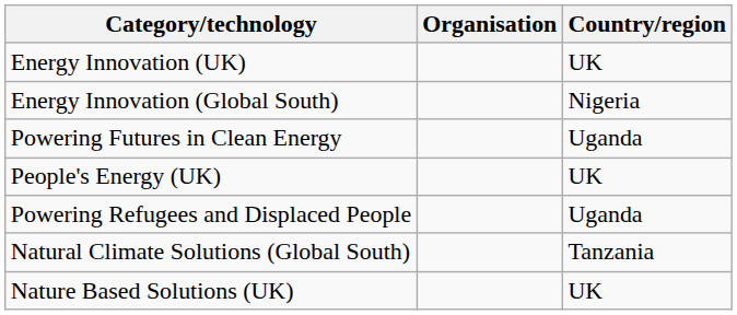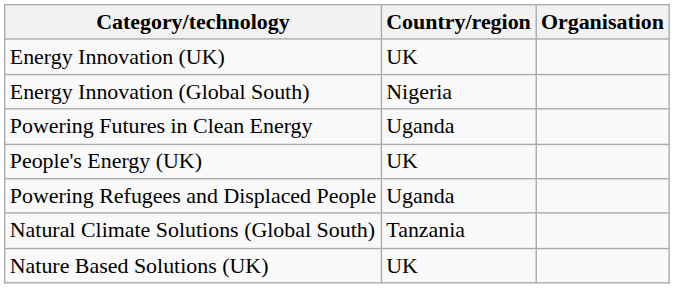 <table class="wikitable">
 <tr>
 <th>Category/technology</th>
+<th>Country/region</th>
 <th>Organisation</th>
-<th>Country/region</th>
 </tr>
 <tr>
 <td>Energy Innovation (UK)</td>
+<td>UK</td>
 <td></td>
-<td>UK</td>
 </tr>
 <tr>
 <td>Energy Innovation (Global South)</td>
+<td>Nigeria</td>
 <td></td>
-<td>Nigeria</td>
 </tr>
 <tr>
 <td>Powering Futures in Clean Energy</td>
+<td>Uganda</td>
 <td></td>
-<td>Uganda</td>
 </tr>
 <tr>
 <td>People's Energy (UK)</td>
+<td>UK</td>
 <td></td>
-<td>UK</td>
 </tr>
 <tr>
 <td>Powering Refugees and Displaced People</td>
+<td>Uganda</td>
 <td></td>
-<td>Uganda</td>
 </tr>
 <tr>
 <td>Natural Climate Solutions (Global South)</td>
+<td>Tanzania</td>
 <td></td>
-<td>Tanzania</td>
 </tr>
 <tr>
 <td>Nature Based Solutions (UK)</td>
+<td>UK</td>
 <td></td>
-<td>UK</td>
 </tr>
 </table>
